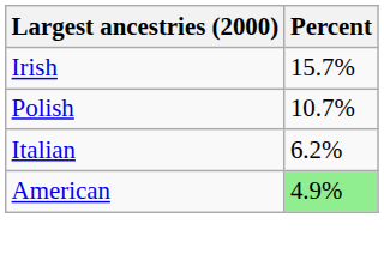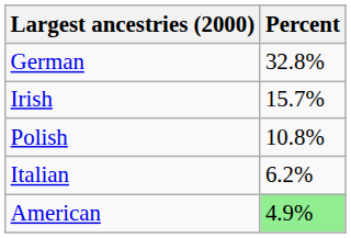 <table class="wikitable sortable collapsible" style="font-size: 90%;">
 <tr>
 <th>Largest ancestries (2000)</th>
 <th>Percent</th>
+</tr>
+<tr>
+<td><a href='#'>German</a></td>
+<td>32.8%</td>
 </tr>
 <tr>
 <td><a href='#'>Irish</a></td>
 <td>15.7%</td>
 </tr>
 <tr>
 <td><a href='#'>Polish</a></td>
-<td>10.7%</td>
+<td>10.8%</td>
 </tr>
 <tr>
 <td><a href='#'>Italian</a></td>
 <td>6.2%</td>
 </tr>
 <tr>
 <td><a href='#'>American</a></td>
 <td style="background: lightgreen;">4.9%</td>
 </tr>
 </table>
